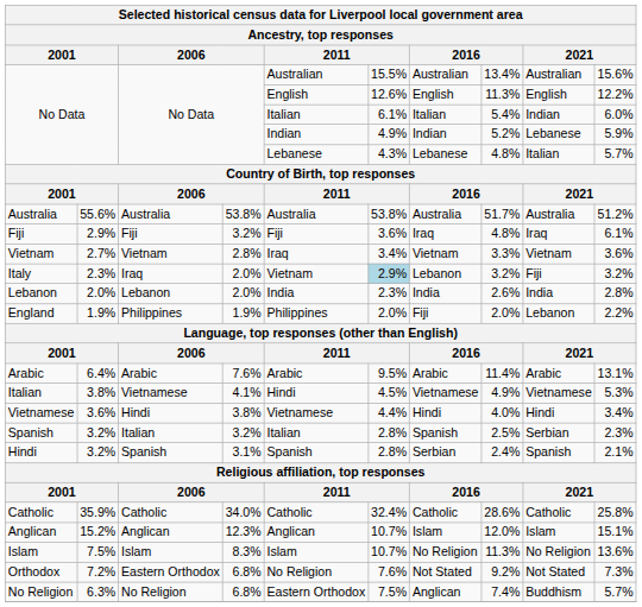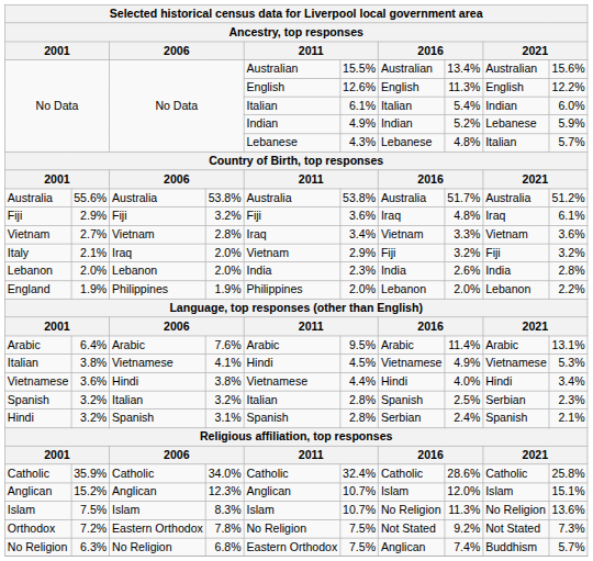 <table class="wikitable">
 <tr>
 <th colspan=10>Selected historical census data for Liverpool local government area</th>
 </tr>
 <tr>
 <th colspan=10>Ancestry, top responses</th>
 </tr>
 <tr>
 <th colspan=2>2001</th>
 <th colspan=2>2006</th>
 <th colspan=2>2011</th>
 <th colspan=2>2016</th>
 <th colspan=2>2021</th>
 </tr>
 <tr>
 <td rowspan=5 colspan= 2 align="center">No Data</td>
 <td rowspan=5 colspan= 2 align="center">No Data</td>
 <td>Australian</td>
 <td align="right">15.5%</td>
 <td>Australian</td>
 <td align="right"> 13.4%</td>
 <td>Australian</td>
 <td align="right"> 15.6%</td>
 </tr>
 <tr>
 <td>English</td>
 <td align="right">12.6%</td>
 <td>English</td>
 <td align="right"> 11.3%</td>
 <td>English</td>
 <td align="right"> 12.2%</td>
 </tr>
 <tr>
 <td>Italian</td>
 <td align="right">6.1%</td>
 <td>Italian</td>
 <td align="right"> 5.4%</td>
 <td>Indian</td>
 <td align="right"> 6.0%</td>
 </tr>
 <tr>
 <td>Indian</td>
 <td align="right">4.9%</td>
 <td>Indian</td>
 <td align="right"> 5.2%</td>
 <td>Lebanese</td>
 <td align="right"> 5.9%</td>
 </tr>
 <tr>
 <td>Lebanese</td>
 <td align="right">4.3%</td>
 <td>Lebanese</td>
 <td align="right"> 4.8%</td>
 <td>Italian</td>
 <td align="right"> 5.7%</td>
 </tr>
 <tr>
 <th colspan=10>Country of Birth, top responses</th>
 </tr>
 <tr>
 <th colspan=2>2001</th>
 <th colspan=2>2006</th>
 <th colspan=2>2011</th>
 <th colspan=2>2016</th>
 <th colspan=2>2021</th>
 </tr>
 <tr>
 <td>Australia</td>
 <td align="right">55.6%</td>
 <td>Australia</td>
 <td align="right"> 53.8%</td>
 <td>Australia</td>
 <td align="right"> 53.8%</td>
 <td>Australia</td>
 <td align="right"> 51.7%</td>
 <td>Australia</td>
 <td align="right"> 51.2%</td>
 </tr>
 <tr>
 <td>Fiji</td>
 <td align="right">2.9%</td>
 <td>Fiji</td>
 <td align="right"> 3.2%</td>
 <td>Fiji</td>
 <td align="right"> 3.6%</td>
 <td>Iraq</td>
 <td align="right"> 4.8%</td>
 <td>Iraq</td>
 <td align="right"> 6.1%</td>
 </tr>
 <tr>
 <td>Vietnam</td>
 <td align="right">2.7%</td>
 <td>Vietnam</td>
 <td align="right"> 2.8%</td>
 <td>Iraq</td>
 <td align="right"> 3.4%</td>
 <td>Vietnam</td>
 <td align="right"> 3.3%</td>
 <td>Vietnam</td>
 <td align="right"> 3.6%</td>
 </tr>
 <tr>
 <td>Italy</td>
-<td align="right">2.3%</td>
+<td align="right">2.1%</td>
 <td>Iraq</td>
 <td align="right"> 2.0%</td>
 <td>Vietnam</td>
-<td align="right" style="background: lightblue;"> 2.9%</td>
-<td>Lebanon</td>
+<td align="right"> 2.9%</td>
+<td>Fiji</td>
 <td align="right"> 3.2%</td>
 <td>Fiji</td>
 <td align="right"> 3.2%</td>
 </tr>
 <tr>
 <td>Lebanon</td>
 <td align="right">2.0%</td>
 <td>Lebanon</td>
 <td align="right"> 2.0%</td>
 <td>India</td>
 <td align="right"> 2.3%</td>
 <td>India</td>
 <td align="right"> 2.6%</td>
 <td>India</td>
 <td align="right"> 2.8%</td>
 </tr>
 <tr>
 <td>England</td>
 <td align="right">1.9%</td>
 <td>Philippines</td>
 <td align="right"> 1.9%</td>
 <td>Philippines</td>
 <td align="right"> 2.0%</td>
-<td>Fiji</td>
+<td>Lebanon</td>
 <td align="right"> 2.0%</td>
 <td>Lebanon</td>
 <td align="right"> 2.2%</td>
 </tr>
 <tr>
 <th colspan=10>Language, top responses (other than English)</th>
 </tr>
 <tr>
 <th colspan=2>2001</th>
 <th colspan=2>2006</th>
 <th colspan=2>2011</th>
 <th colspan=2>2016</th>
 <th colspan=2>2021</th>
 </tr>
 <tr>
 <td>Arabic</td>
 <td align="right">6.4%</td>
 <td>Arabic</td>
 <td align="right"> 7.6%</td>
 <td>Arabic</td>
 <td align="right"> 9.5%</td>
 <td>Arabic</td>
 <td align="right"> 11.4%</td>
 <td>Arabic</td>
 <td align="right"> 13.1%</td>
 </tr>
 <tr>
 <td>Italian</td>
 <td align="right">3.8%</td>
 <td>Vietnamese</td>
 <td align="right"> 4.1%</td>
 <td>Hindi</td>
 <td align="right"> 4.5%</td>
 <td>Vietnamese</td>
 <td align="right"> 4.9%</td>
 <td>Vietnamese</td>
 <td align="right"> 5.3%</td>
 </tr>
 <tr>
 <td>Vietnamese</td>
 <td align="right">3.6%</td>
 <td>Hindi</td>
 <td align="right"> 3.8%</td>
 <td>Vietnamese</td>
 <td align="right"> 4.4%</td>
 <td>Hindi</td>
 <td align="right"> 4.0%</td>
 <td>Hindi</td>
 <td align="right"> 3.4%</td>
 </tr>
 <tr>
 <td>Spanish</td>
 <td align="right">3.2%</td>
 <td>Italian</td>
 <td align="right"> 3.2%</td>
 <td>Italian</td>
 <td align="right"> 2.8%</td>
 <td>Spanish</td>
 <td align="right"> 2.5%</td>
 <td>Serbian</td>
 <td align="right"> 2.3%</td>
 </tr>
 <tr>
 <td>Hindi</td>
 <td align="right">3.2%</td>
 <td>Spanish</td>
 <td align="right"> 3.1%</td>
 <td>Spanish</td>
 <td align="right"> 2.8%</td>
 <td>Serbian</td>
 <td align="right"> 2.4%</td>
 <td>Spanish</td>
 <td align="right"> 2.1%</td>
 </tr>
 <tr>
 <th colspan=10>Religious affiliation, top responses</th>
 </tr>
 <tr>
 <th colspan=2>2001</th>
 <th colspan=2>2006</th>
 <th colspan=2>2011</th>
 <th colspan=2>2016</th>
 <th colspan=2>2021</th>
 </tr>
 <tr>
 <td>Catholic</td>
 <td align="right">35.9%</td>
 <td>Catholic</td>
 <td align="right"> 34.0%</td>
 <td>Catholic</td>
 <td align="right"> 32.4%</td>
 <td>Catholic</td>
 <td align="right"> 28.6%</td>
 <td>Catholic</td>
 <td align="right"> 25.8%</td>
 </tr>
 <tr>
 <td>Anglican</td>
 <td align="right">15.2%</td>
 <td>Anglican</td>
 <td align="right"> 12.3%</td>
 <td>Anglican</td>
 <td align="right"> 10.7%</td>
 <td>Islam</td>
 <td align="right"> 12.0%</td>
 <td>Islam</td>
 <td align="right"> 15.1%</td>
 </tr>
 <tr>
 <td>Islam</td>
 <td align="right">7.5%</td>
 <td>Islam</td>
 <td align="right"> 8.3%</td>
 <td>Islam</td>
 <td align="right"> 10.7%</td>
 <td>No Religion</td>
 <td align="right"> 11.3%</td>
 <td>No Religion</td>
 <td align="right"> 13.6%</td>
 </tr>
 <tr>
 <td>Orthodox</td>
 <td align="right">7.2%</td>
 <td>Eastern Orthodox</td>
-<td align="right"> 6.8%</td>
+<td align="right"> 7.8%</td>
 <td>No Religion</td>
-<td align="right"> 7.6%</td>
+<td align="right"> 7.5%</td>
 <td>Not Stated</td>
 <td align="right">9.2%</td>
 <td>Not Stated</td>
 <td align="right">7.3%</td>
 </tr>
 <tr>
 <td>No Religion</td>
 <td align="right">6.3%</td>
 <td>No Religion</td>
 <td align="right"> 6.8%</td>
 <td>Eastern Orthodox</td>
 <td align="right"> 7.5%</td>
 <td>Anglican</td>
 <td align="right"> 7.4%</td>
 <td>Buddhism</td>
 <td align="right"> 5.7%</td>
 </tr>
 <tr>
 </tr>
 </table>
